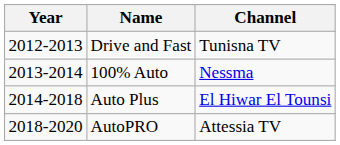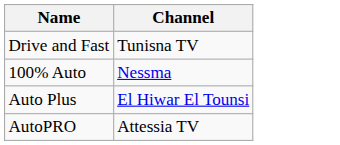 <table class="wikitable">
 <tr>
-<th>Year</th>
 <th>Name</th>
 <th>Channel</th>
 </tr>
 <tr>
-<td>2012-2013</td>
 <td>Drive and Fast</td>
 <td>Tunisna TV</td>
 </tr>
 <tr>
-<td>2013-2014</td>
 <td>100% Auto</td>
 <td><a href='#'>Nessma</a></td>
 </tr>
 <tr>
-<td>2014-2018</td>
 <td>Auto Plus</td>
 <td><a href='#'>El Hiwar El Tounsi</a></td>
 </tr>
 <tr>
-<td>2018-2020</td>
 <td>AutoPRO</td>
 <td>Attessia TV</td>
 </tr>
 </table>
